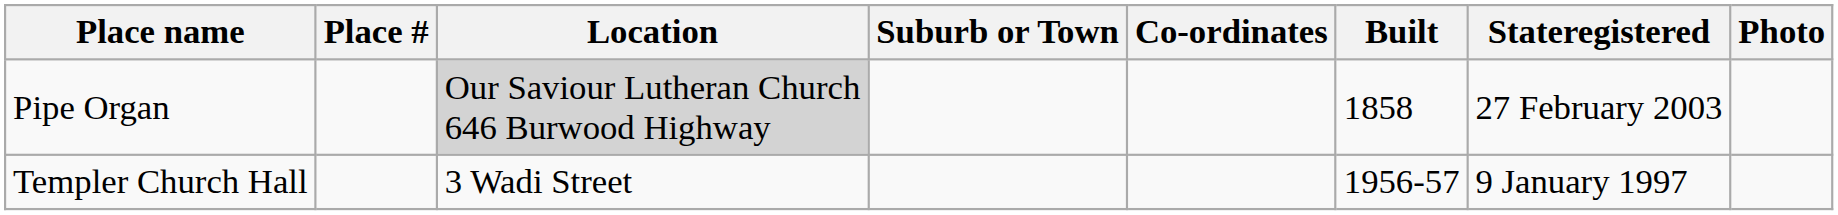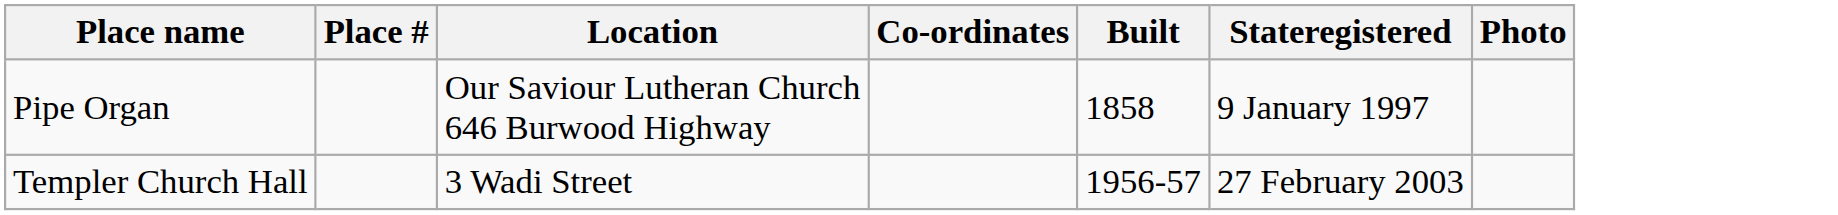 <table class="wikitable sortable">
 <tr>
 <th>Place name</th>
 <th>Place #</th>
 <th>Location</th>
-<th>Suburb or Town</th>
 <th>Co-ordinates</th>
 <th>Built</th>
 <th>Stateregistered</th>
 <th class="unsortable">Photo</th>
 </tr>
 <tr>
 <td>Pipe Organ</td>
 <td></td>
-<td style="background: lightgrey;">Our Saviour Lutheran Church<br>646 Burwood Highway</td>
-<td></td>
+<td>Our Saviour Lutheran Church<br>646 Burwood Highway</td>
 <td></td>
 <td>1858</td>
-<td>27 February 2003</td>
+<td>9 January 1997</td>
 <td></td>
 </tr>
 <tr>
 <td>Templer Church Hall</td>
 <td></td>
 <td>3 Wadi Street</td>
 <td></td>
-<td></td>
 <td>1956-57</td>
-<td>9 January 1997</td>
+<td>27 February 2003</td>
 <td></td>
 </tr>
 </table>
